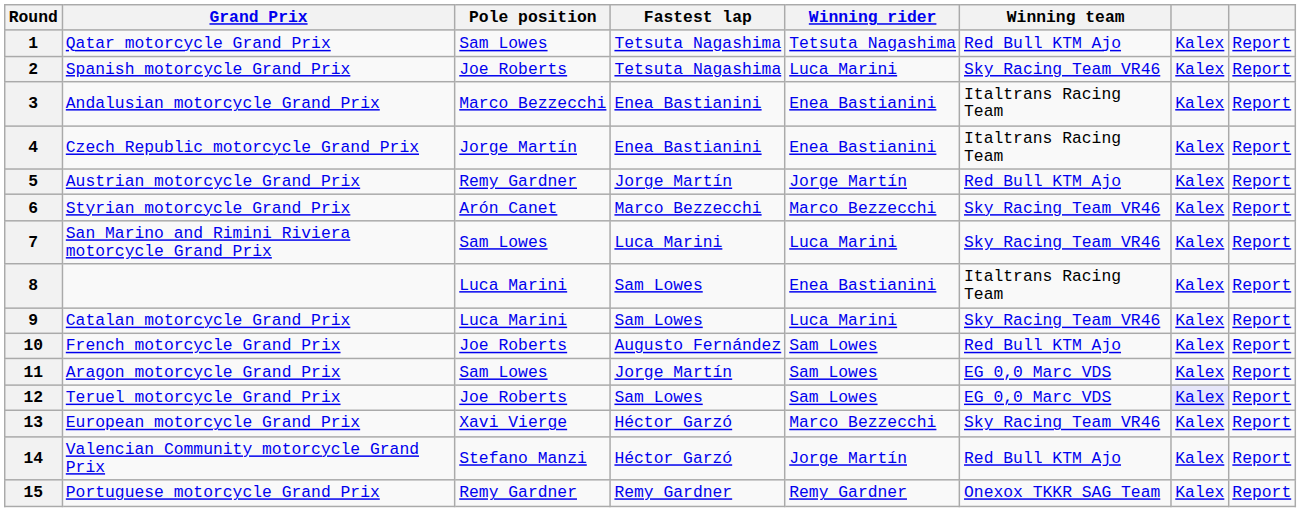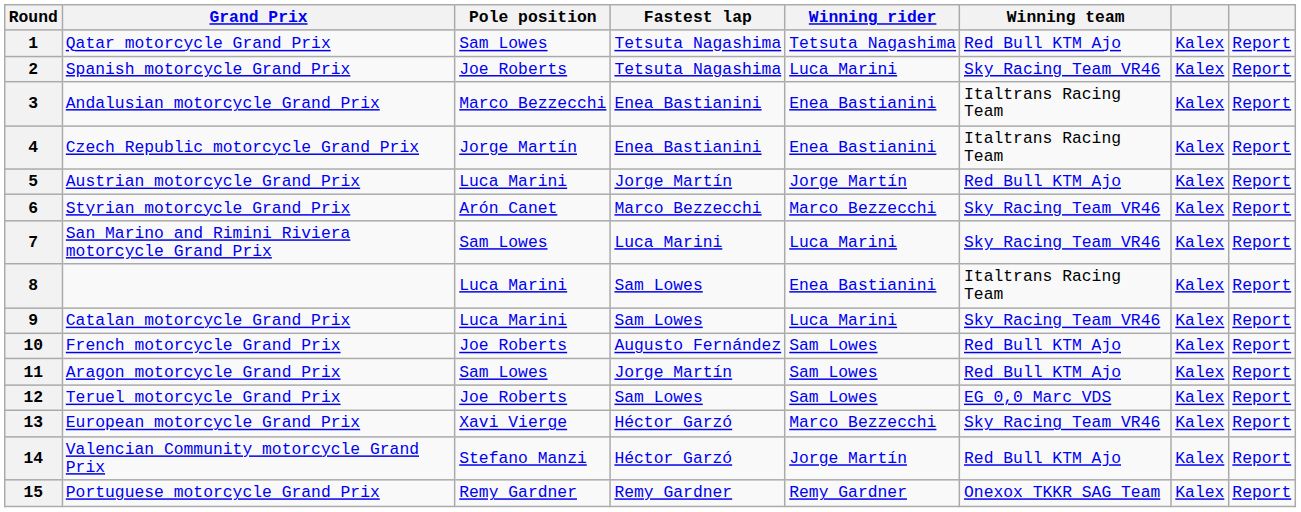 <table class="wikitable sortable" style="font-size: 85%">
 <tr>
 <th>Round</th>
 <th><a href='#'>Grand Prix</a></th>
 <th>Pole position</th>
 <th>Fastest lap</th>
 <th><a href='#'>Winning rider</a></th>
 <th>Winning team</th>
 <th></th>
 <th class="unsortable"></th>
 </tr>
 <tr>
 <th>1</th>
 <td> <a href='#'>Qatar motorcycle Grand Prix</a></td>
 <td data-sort-value="LOW"> <a href='#'>Sam Lowes</a></td>
 <td data-sort-value="NAG"> <a href='#'>Tetsuta Nagashima</a></td>
 <td data-sort-value="NAG" nowrap> <a href='#'>Tetsuta Nagashima</a></td>
 <td data-sort-value="RED"> <a href='#'>Red Bull KTM Ajo</a></td>
 <td data-sort-value="KAL"> <a href='#'>Kalex</a></td>
 <td><a href='#'>Report</a></td>
 </tr>
 <tr>
 <th>2</th>
 <td> <a href='#'>Spanish motorcycle Grand Prix</a></td>
 <td data-sort-value="ROB"> <a href='#'>Joe Roberts</a></td>
 <td data-sort-value="NAG"> <a href='#'>Tetsuta Nagashima</a></td>
 <td data-sort-value="MARI"> <a href='#'>Luca Marini</a></td>
 <td data-sort-value="SKY"> <a href='#'>Sky Racing Team VR46</a></td>
 <td data-sort-value="KAL"> <a href='#'>Kalex</a></td>
 <td><a href='#'>Report</a></td>
 </tr>
 <tr>
 <th>3</th>
 <td> <a href='#'>Andalusian motorcycle Grand Prix</a></td>
 <td data-sort-value="BEZ" nowrap> <a href='#'>Marco Bezzecchi</a></td>
 <td data-sort-value="BAS"> <a href='#'>Enea Bastianini</a></td>
 <td data-sort-value="BAS"> <a href='#'>Enea Bastianini</a></td>
 <td data-sort-value="ITA"> Italtrans Racing Team</td>
 <td data-sort-value="KAL"> <a href='#'>Kalex</a></td>
 <td><a href='#'>Report</a></td>
 </tr>
 <tr>
 <th>4</th>
 <td> <a href='#'>Czech Republic motorcycle Grand Prix</a></td>
 <td data-sort-value="MART"> <a href='#'>Jorge Martín</a></td>
 <td data-sort-value="BAS"> <a href='#'>Enea Bastianini</a></td>
 <td data-sort-value="BAS"> <a href='#'>Enea Bastianini</a></td>
 <td data-sort-value="ITA"> Italtrans Racing Team</td>
 <td data-sort-value="KAL"> <a href='#'>Kalex</a></td>
 <td><a href='#'>Report</a></td>
 </tr>
 <tr>
 <th>5</th>
 <td> <a href='#'>Austrian motorcycle Grand Prix</a></td>
-<td data-sort-value="GAR"> <a href='#'>Remy Gardner</a></td>
+<td data-sort-value="MARI"> <a href='#'>Luca Marini</a></td>
 <td data-sort-value="MART"> <a href='#'>Jorge Martín</a></td>
 <td data-sort-value="MART"> <a href='#'>Jorge Martín</a></td>
 <td data-sort-value="RED"> <a href='#'>Red Bull KTM Ajo</a></td>
 <td data-sort-value="KAL"> <a href='#'>Kalex</a></td>
 <td><a href='#'>Report</a></td>
 </tr>
 <tr>
 <th>6</th>
 <td> <a href='#'>Styrian motorcycle Grand Prix</a></td>
 <td data-sort-value="CAN"> <a href='#'>Arón Canet</a></td>
 <td data-sort-value="BEZ"> <a href='#'>Marco Bezzecchi</a></td>
 <td data-sort-value="BEZ"> <a href='#'>Marco Bezzecchi</a></td>
 <td data-sort-value="SKY"> <a href='#'>Sky Racing Team VR46</a></td>
 <td data-sort-value="KAL"> <a href='#'>Kalex</a></td>
 <td><a href='#'>Report</a></td>
 </tr>
 <tr>
 <th>7</th>
 <td> <a href='#'>San Marino and Rimini Riviera motorcycle Grand Prix</a></td>
 <td data-sort-value="LOW"> <a href='#'>Sam Lowes</a></td>
 <td data-sort-value="MARI"> <a href='#'>Luca Marini</a></td>
 <td data-sort-value="MARI"> <a href='#'>Luca Marini</a></td>
 <td data-sort-value="SKY"> <a href='#'>Sky Racing Team VR46</a></td>
 <td data-sort-value="KAL"> <a href='#'>Kalex</a></td>
 <td><a href='#'>Report</a></td>
 </tr>
 <tr>
 <th>8</th>
 <td></td>
 <td data-sort-value="MARI"> <a href='#'>Luca Marini</a></td>
 <td data-sort-value="LOW"> <a href='#'>Sam Lowes</a></td>
 <td data-sort-value="BAS"> <a href='#'>Enea Bastianini</a></td>
 <td data-sort-value="ITA"> Italtrans Racing Team</td>
 <td data-sort-value="KAL"> <a href='#'>Kalex</a></td>
 <td><a href='#'>Report</a></td>
 </tr>
 <tr>
 <th>9</th>
 <td> <a href='#'>Catalan motorcycle Grand Prix</a></td>
 <td data-sort-value="MARI"> <a href='#'>Luca Marini</a></td>
 <td data-sort-value="LOW"> <a href='#'>Sam Lowes</a></td>
 <td data-sort-value="MARI"> <a href='#'>Luca Marini</a></td>
 <td data-sort-value="SKY"> <a href='#'>Sky Racing Team VR46</a></td>
 <td data-sort-value="KAL"> <a href='#'>Kalex</a></td>
 <td><a href='#'>Report</a></td>
 </tr>
 <tr>
 <th>10</th>
 <td> <a href='#'>French motorcycle Grand Prix</a></td>
 <td data-sort-value="ROB"> <a href='#'>Joe Roberts</a></td>
 <td data-sort-value="FER" nowrap> <a href='#'>Augusto Fernández</a></td>
 <td data-sort-value="LOW"> <a href='#'>Sam Lowes</a></td>
 <td data-sort-value="RED"> <a href='#'>Red Bull KTM Ajo</a></td>
 <td data-sort-value="KAL"> <a href='#'>Kalex</a></td>
 <td><a href='#'>Report</a></td>
 </tr>
 <tr>
 <th>11</th>
 <td> <a href='#'>Aragon motorcycle Grand Prix</a></td>
 <td data-sort-value="LOW"> <a href='#'>Sam Lowes</a></td>
 <td data-sort-value="MART"> <a href='#'>Jorge Martín</a></td>
 <td data-sort-value="LOW"> <a href='#'>Sam Lowes</a></td>
-<td data-sort-value="EG "> <a href='#'>EG 0,0 Marc VDS</a></td>
+<td data-sort-value="RED"> <a href='#'>Red Bull KTM Ajo</a></td>
 <td data-sort-value="KAL"> <a href='#'>Kalex</a></td>
 <td><a href='#'>Report</a></td>
 </tr>
 <tr>
 <th>12</th>
 <td> <a href='#'>Teruel motorcycle Grand Prix</a></td>
 <td data-sort-value="ROB"> <a href='#'>Joe Roberts</a></td>
 <td data-sort-value="LOW"> <a href='#'>Sam Lowes</a></td>
 <td data-sort-value="LOW"> <a href='#'>Sam Lowes</a></td>
 <td data-sort-value="EG "> <a href='#'>EG 0,0 Marc VDS</a></td>
-<td data-sort-value="KAL" style="background: lavender;"> <a href='#'>Kalex</a></td>
+<td data-sort-value="KAL"> <a href='#'>Kalex</a></td>
 <td><a href='#'>Report</a></td>
 </tr>
 <tr>
 <th>13</th>
 <td> <a href='#'>European motorcycle Grand Prix</a></td>
 <td data-sort-value="VIE"> <a href='#'>Xavi Vierge</a></td>
 <td data-sort-value="GAR"> <a href='#'>Héctor Garzó</a></td>
 <td data-sort-value="BEZ"> <a href='#'>Marco Bezzecchi</a></td>
 <td data-sort-value="SKY"> <a href='#'>Sky Racing Team VR46</a></td>
 <td data-sort-value="KAL"> <a href='#'>Kalex</a></td>
 <td><a href='#'>Report</a></td>
 </tr>
 <tr>
 <th>14</th>
 <td> <a href='#'>Valencian Community motorcycle Grand Prix</a></td>
 <td data-sort-value="MAN"> <a href='#'>Stefano Manzi</a></td>
 <td data-sort-value="GAR"> <a href='#'>Héctor Garzó</a></td>
 <td data-sort-value="MART"> <a href='#'>Jorge Martín</a></td>
 <td data-sort-value="RED"> <a href='#'>Red Bull KTM Ajo</a></td>
 <td data-sort-value="KAL"> <a href='#'>Kalex</a></td>
 <td><a href='#'>Report</a></td>
 </tr>
 <tr>
 <th>15</th>
 <td> <a href='#'>Portuguese motorcycle Grand Prix</a></td>
 <td data-sort-value="GAR"> <a href='#'>Remy Gardner</a></td>
 <td data-sort-value="GAR"> <a href='#'>Remy Gardner</a></td>
 <td data-sort-value="GAR"> <a href='#'>Remy Gardner</a></td>
 <td data-sort-value="ONE" nowrap> <a href='#'>Onexox TKKR SAG Team</a></td>
 <td data-sort-value="KAL"> <a href='#'>Kalex</a></td>
 <td><a href='#'>Report</a></td>
 </tr>
 </table>
